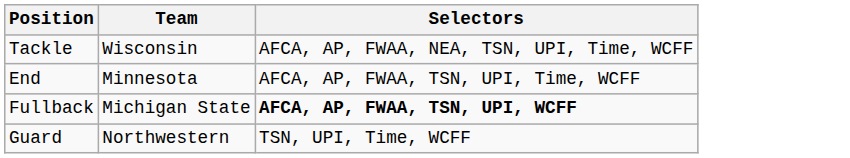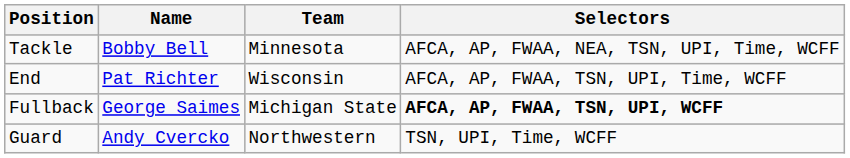 <table class="wikitable" style="font-size: 90%">
 <tr>
 <th>Position</th>
+<th>Name</th>
 <th>Team</th>
 <th>Selectors</th>
 </tr>
 <tr>
 <td>Tackle</td>
-<td>Wisconsin</td>
+<td><a href='#'>Bobby Bell</a></td>
+<td>Minnesota</td>
 <td>AFCA, AP, FWAA, NEA, TSN, UPI, Time, WCFF</td>
 </tr>
 <tr>
 <td>End</td>
-<td>Minnesota</td>
+<td><a href='#'>Pat Richter</a></td>
+<td>Wisconsin</td>
 <td>AFCA, AP, FWAA, TSN, UPI, Time, WCFF</td>
 </tr>
 <tr>
 <td>Fullback</td>
+<td><a href='#'>George Saimes</a></td>
 <td>Michigan State</td>
 <td><strong>AFCA, AP, FWAA, TSN, UPI, WCFF</strong></td>
 </tr>
 <tr>
 <td>Guard</td>
+<td><a href='#'>Andy Cvercko</a></td>
 <td>Northwestern</td>
 <td>TSN, UPI, Time, WCFF</td>
 </tr>
 </table>
